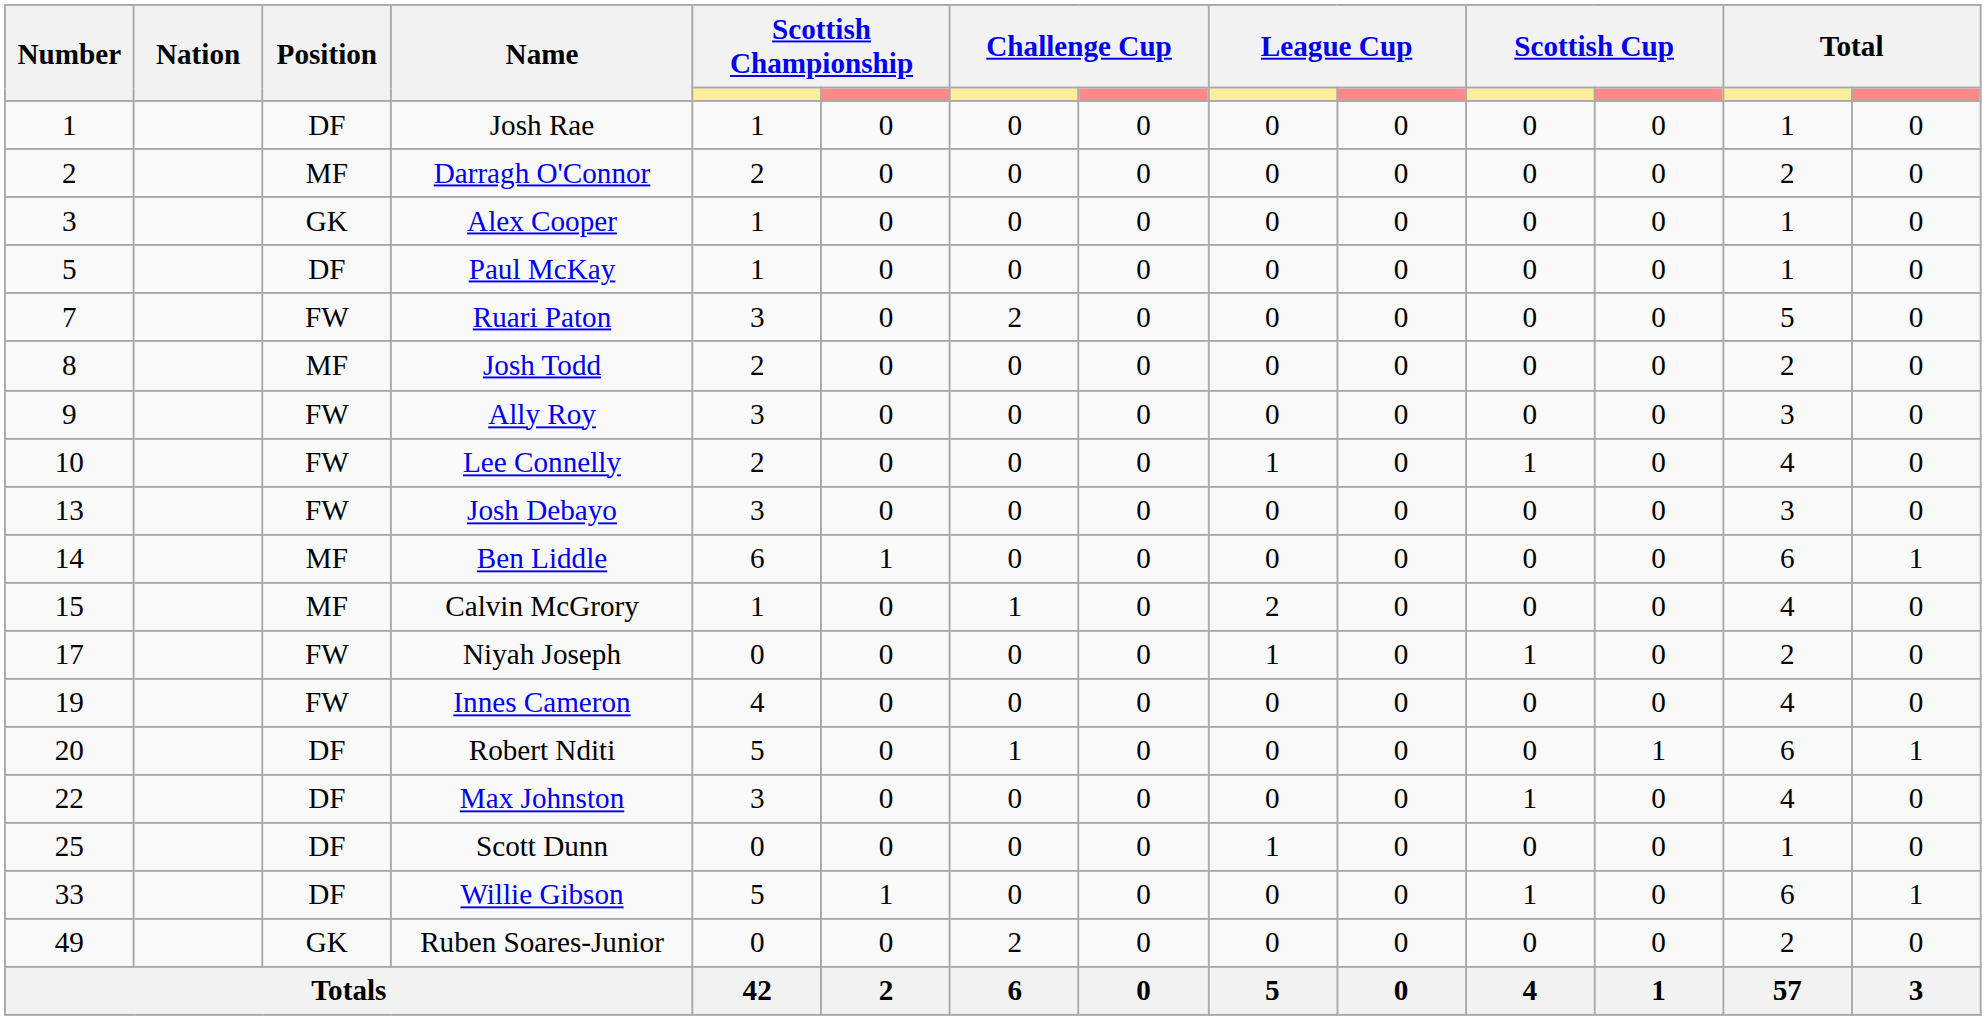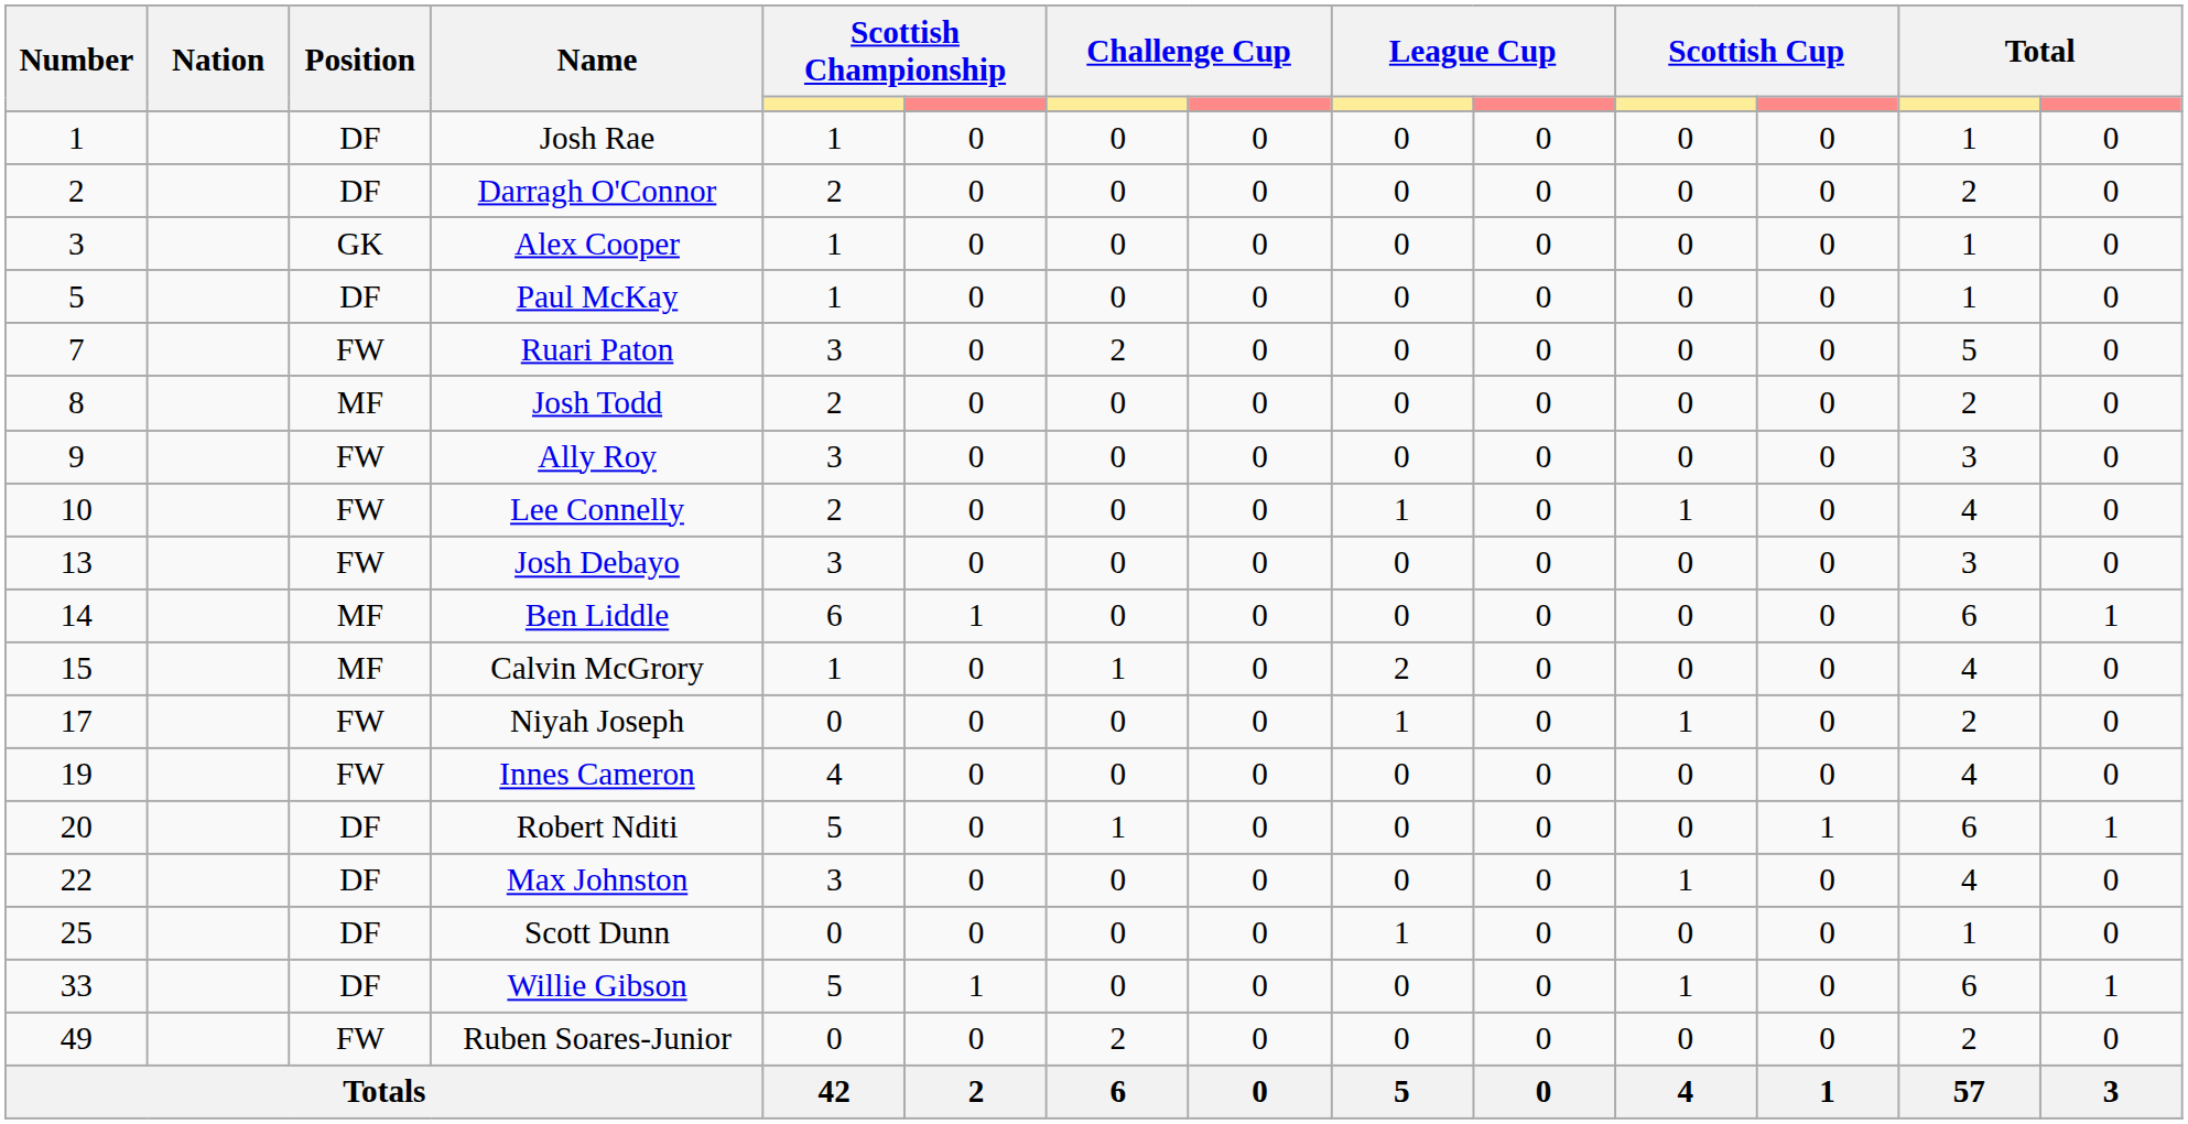 <table class="wikitable" style="font-size: 95%; text-align: center">
 <tr>
 <th rowspan=2 width=60>Number</th>
 <th rowspan=2 width=60>Nation</th>
 <th rowspan=2 width=60>Position</th>
 <th rowspan=2 width=150>Name</th>
 <th colspan=2><a href='#'>Scottish Championship</a></th>
 <th colspan=2><a href='#'>Challenge Cup</a></th>
 <th colspan=2><a href='#'>League Cup</a></th>
 <th colspan=2><a href='#'>Scottish Cup</a></th>
 <th colspan=2>Total</th>
 </tr>
 <tr>
 <th style="width:60px; background:#fe9;"></th>
 <th style="width:60px; background:#ff8888;"></th>
 <th style="width:60px; background:#fe9;"></th>
 <th style="width:60px; background:#ff8888;"></th>
 <th style="width:60px; background:#fe9;"></th>
 <th style="width:60px; background:#ff8888;"></th>
 <th style="width:60px; background:#fe9;"></th>
 <th style="width:60px; background:#ff8888;"></th>
 <th style="width:60px; background:#fe9;"></th>
 <th style="width:60px; background:#ff8888;"></th>
 </tr>
 <tr>
 <td>1</td>
 <td></td>
 <td>DF</td>
 <td>Josh Rae</td>
 <td>1</td>
 <td>0</td>
 <td>0</td>
 <td>0</td>
 <td>0</td>
 <td>0</td>
 <td>0</td>
 <td>0</td>
 <td>1</td>
 <td>0</td>
 </tr>
 <tr>
 <td>2</td>
 <td></td>
-<td>MF</td>
+<td>DF</td>
 <td><a href='#'>Darragh O'Connor</a></td>
 <td>2</td>
 <td>0</td>
 <td>0</td>
 <td>0</td>
 <td>0</td>
 <td>0</td>
 <td>0</td>
 <td>0</td>
 <td>2</td>
 <td>0</td>
 </tr>
 <tr>
 <td>3</td>
 <td></td>
 <td>GK</td>
 <td><a href='#'>Alex Cooper</a></td>
 <td>1</td>
 <td>0</td>
 <td>0</td>
 <td>0</td>
 <td>0</td>
 <td>0</td>
 <td>0</td>
 <td>0</td>
 <td>1</td>
 <td>0</td>
 </tr>
 <tr>
 <td>5</td>
 <td></td>
 <td>DF</td>
 <td><a href='#'>Paul McKay</a></td>
 <td>1</td>
 <td>0</td>
 <td>0</td>
 <td>0</td>
 <td>0</td>
 <td>0</td>
 <td>0</td>
 <td>0</td>
 <td>1</td>
 <td>0</td>
 </tr>
 <tr>
 <td>7</td>
 <td></td>
 <td>FW</td>
 <td><a href='#'>Ruari Paton</a></td>
 <td>3</td>
 <td>0</td>
 <td>2</td>
 <td>0</td>
 <td>0</td>
 <td>0</td>
 <td>0</td>
 <td>0</td>
 <td>5</td>
 <td>0</td>
 </tr>
 <tr>
 <td>8</td>
 <td></td>
 <td>MF</td>
 <td><a href='#'>Josh Todd</a></td>
 <td>2</td>
 <td>0</td>
 <td>0</td>
 <td>0</td>
 <td>0</td>
 <td>0</td>
 <td>0</td>
 <td>0</td>
 <td>2</td>
 <td>0</td>
 </tr>
 <tr>
 <td>9</td>
 <td></td>
 <td>FW</td>
 <td><a href='#'>Ally Roy</a></td>
 <td>3</td>
 <td>0</td>
 <td>0</td>
 <td>0</td>
 <td>0</td>
 <td>0</td>
 <td>0</td>
 <td>0</td>
 <td>3</td>
 <td>0</td>
 </tr>
 <tr>
 <td>10</td>
 <td></td>
 <td>FW</td>
 <td><a href='#'>Lee Connelly</a></td>
 <td>2</td>
 <td>0</td>
 <td>0</td>
 <td>0</td>
 <td>1</td>
 <td>0</td>
 <td>1</td>
 <td>0</td>
 <td>4</td>
 <td>0</td>
 </tr>
 <tr>
 <td>13</td>
 <td></td>
 <td>FW</td>
 <td><a href='#'>Josh Debayo</a></td>
 <td>3</td>
 <td>0</td>
 <td>0</td>
 <td>0</td>
 <td>0</td>
 <td>0</td>
 <td>0</td>
 <td>0</td>
 <td>3</td>
 <td>0</td>
 </tr>
 <tr>
 <td>14</td>
 <td></td>
 <td>MF</td>
 <td><a href='#'>Ben Liddle</a></td>
 <td>6</td>
 <td>1</td>
 <td>0</td>
 <td>0</td>
 <td>0</td>
 <td>0</td>
 <td>0</td>
 <td>0</td>
 <td>6</td>
 <td>1</td>
 </tr>
 <tr>
 <td>15</td>
 <td></td>
 <td>MF</td>
 <td>Calvin McGrory</td>
 <td>1</td>
 <td>0</td>
 <td>1</td>
 <td>0</td>
 <td>2</td>
 <td>0</td>
 <td>0</td>
 <td>0</td>
 <td>4</td>
 <td>0</td>
 </tr>
 <tr>
 <td>17</td>
 <td></td>
 <td>FW</td>
 <td>Niyah Joseph</td>
 <td>0</td>
 <td>0</td>
 <td>0</td>
 <td>0</td>
 <td>1</td>
 <td>0</td>
 <td>1</td>
 <td>0</td>
 <td>2</td>
 <td>0</td>
 </tr>
 <tr>
 <td>19</td>
 <td></td>
 <td>FW</td>
 <td><a href='#'>Innes Cameron</a></td>
 <td>4</td>
 <td>0</td>
 <td>0</td>
 <td>0</td>
 <td>0</td>
 <td>0</td>
 <td>0</td>
 <td>0</td>
 <td>4</td>
 <td>0</td>
 </tr>
 <tr>
 <td>20</td>
 <td></td>
 <td>DF</td>
 <td>Robert Nditi</td>
 <td>5</td>
 <td>0</td>
 <td>1</td>
 <td>0</td>
 <td>0</td>
 <td>0</td>
 <td>0</td>
 <td>1</td>
 <td>6</td>
 <td>1</td>
 </tr>
 <tr>
 <td>22</td>
 <td></td>
 <td>DF</td>
 <td><a href='#'>Max Johnston</a></td>
 <td>3</td>
 <td>0</td>
 <td>0</td>
 <td>0</td>
 <td>0</td>
 <td>0</td>
 <td>1</td>
 <td>0</td>
 <td>4</td>
 <td>0</td>
 </tr>
 <tr>
 <td>25</td>
 <td></td>
 <td>DF</td>
 <td>Scott Dunn</td>
 <td>0</td>
 <td>0</td>
 <td>0</td>
 <td>0</td>
 <td>1</td>
 <td>0</td>
 <td 0>0</td>
 <td>0</td>
 <td>1</td>
 <td>0</td>
 </tr>
 <tr>
 <td>33</td>
 <td></td>
 <td>DF</td>
 <td><a href='#'>Willie Gibson</a></td>
 <td>5</td>
 <td>1</td>
 <td>0</td>
 <td>0</td>
 <td>0</td>
 <td>0</td>
 <td>1</td>
 <td>0</td>
 <td>6</td>
 <td>1</td>
 </tr>
 <tr>
 <td>49</td>
 <td></td>
-<td>GK</td>
+<td>FW</td>
 <td>Ruben Soares-Junior</td>
 <td>0</td>
 <td>0</td>
 <td>2</td>
 <td>0</td>
 <td>0</td>
 <td>0</td>
 <td>0</td>
 <td>0</td>
 <td>2</td>
 <td>0</td>
 </tr>
 <tr>
 <th colspan=4>Totals</th>
 <th>42</th>
 <th>2</th>
 <th>6</th>
 <th>0</th>
 <th>5</th>
 <th>0</th>
 <th>4</th>
 <th>1</th>
 <th>57</th>
 <th>3</th>
 </tr>
 </table>
